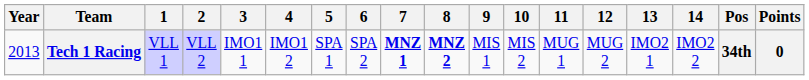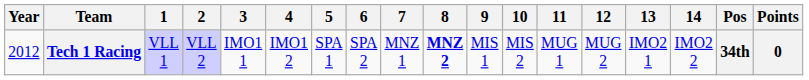 <table class="wikitable" style="text-align:center; font-size:85%">
 <tr>
 <th>Year</th>
 <th>Team</th>
 <th>1</th>
 <th>2</th>
 <th>3</th>
 <th>4</th>
 <th>5</th>
 <th>6</th>
 <th>7</th>
 <th>8</th>
 <th>9</th>
 <th>10</th>
 <th>11</th>
 <th>12</th>
 <th>13</th>
 <th>14</th>
 <th>Pos</th>
 <th>Points</th>
 </tr>
 <tr>
-<td><a href='#'>2013</a></td>
+<td><a href='#'>2012</a></td>
 <th nowrap><a href='#'>Tech 1 Racing</a></th>
 <td style="background:#CFCFFF;"><a href='#'>VLL<br>1</a><br></td>
 <td style="background:#CFCFFF;"><a href='#'>VLL<br>2</a><br></td>
 <td style="background:#;"><a href='#'>IMO1<br>1</a><br></td>
 <td style="background:#;"><a href='#'>IMO1<br>2</a><br></td>
 <td style="background:#;"><a href='#'>SPA<br>1</a><br></td>
 <td style="background:#;"><a href='#'>SPA<br>2</a><br></td>
-<td style="background:#;"><strong><a href='#'>MNZ<br>1</a><br></strong></td>
+<td style="background:#;"><a href='#'>MNZ<br>1</a><br></td>
 <td style="background:#;"><strong><a href='#'>MNZ<br>2</a><br></strong></td>
 <td style="background:#;"><a href='#'>MIS<br>1</a><br></td>
 <td style="background:#;"><a href='#'>MIS<br>2</a><br></td>
 <td style="background:#;"><a href='#'>MUG<br>1</a><br></td>
 <td style="background:#;"><a href='#'>MUG<br>2</a><br></td>
 <td style="background:#;"><a href='#'>IMO2<br>1</a><br></td>
 <td style="background:#;"><a href='#'>IMO2<br>2</a><br></td>
 <th>34th</th>
 <th>0</th>
 </tr>
 </table>
